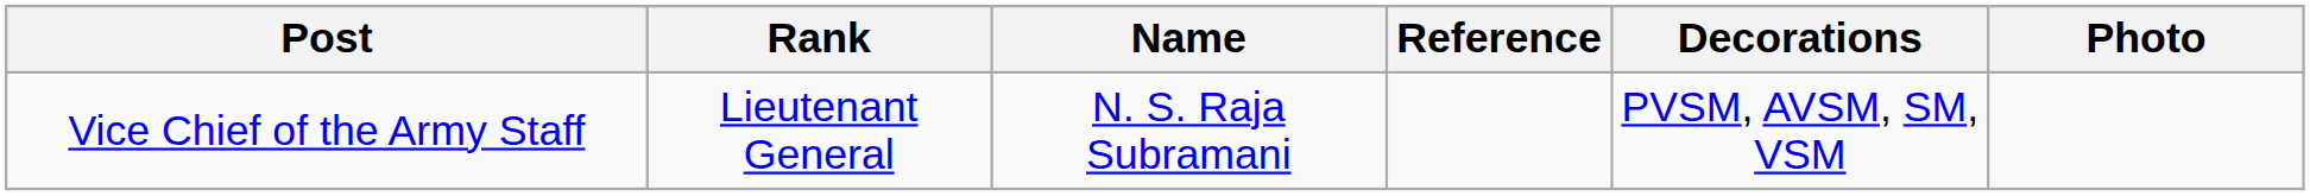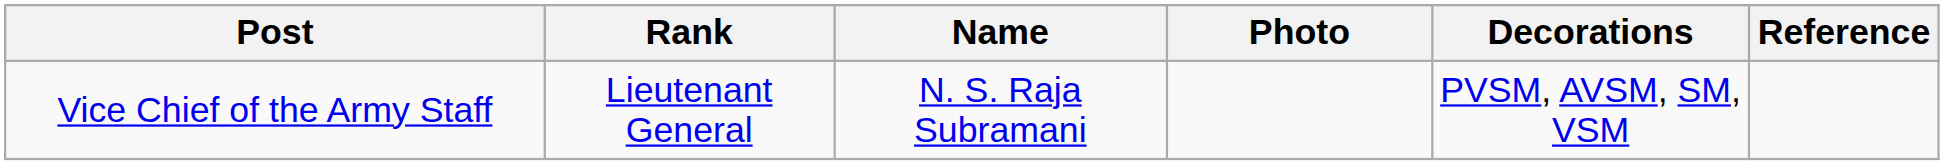 <table class="wikitable" style="text-align:center">
 <tr style="background:#cccccc">
 <th scope="col" style="width: 350px;">Post</th>
 <th scope="col" style="width: 150px;">Rank</th>
 <th scope="col" style="width: 180px;">Name</th>
+<th scope="col" style="width: 150px;">Photo</th>
+<th scope="col" style="width: 160px;">Decorations</th>
 <th scope="col" style="width: 5px;">Reference</th>
-<th scope="col" style="width: 160px;">Decorations</th>
-<th scope="col" style="width: 150px;">Photo</th>
 </tr>
 <tr>
 <td><a href='#'>Vice Chief of the Army Staff</a></td>
 <td><a href='#'>Lieutenant General</a></td>
 <td><a href='#'>N. S. Raja Subramani</a></td>
 <td></td>
 <td><a href='#'>PVSM</a>, <a href='#'>AVSM</a>, <a href='#'>SM</a>, <a href='#'>VSM</a></td>
 <td></td>
 </tr>
 </table>
